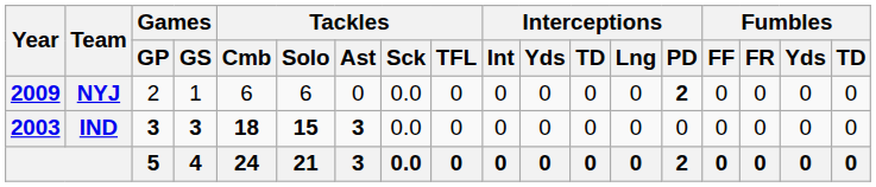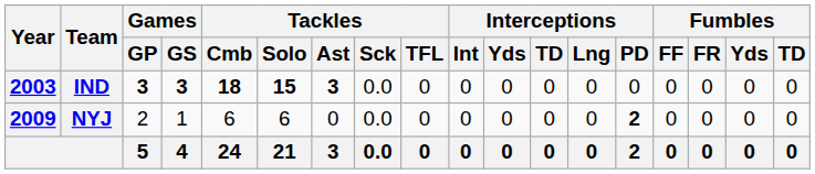 <table class="wikitable" style="text-align:center">
 <tr>
 <th rowspan="2">Year</th>
 <th rowspan="2">Team</th>
 <th colspan="2">Games</th>
 <th colspan="5">Tackles</th>
 <th colspan="5">Interceptions</th>
 <th colspan="4">Fumbles</th>
 </tr>
 <tr>
 <th>GP</th>
 <th>GS</th>
 <th>Cmb</th>
 <th>Solo</th>
 <th>Ast</th>
 <th>Sck</th>
 <th>TFL</th>
 <th>Int</th>
 <th>Yds</th>
 <th>TD</th>
 <th>Lng</th>
 <th>PD</th>
 <th>FF</th>
 <th>FR</th>
 <th>Yds</th>
 <th>TD</th>
 </tr>
 <tr>
+<th><a href='#'>2003</a></th>
+<th><a href='#'>IND</a></th>
+<td><strong>3</strong></td>
+<td><strong>3</strong></td>
+<td><strong>18</strong></td>
+<td><strong>15</strong></td>
+<td><strong>3</strong></td>
+<td>0.0</td>
+<td>0</td>
+<td>0</td>
+<td>0</td>
+<td>0</td>
+<td>0</td>
+<td>0</td>
+<td>0</td>
+<td>0</td>
+<td>0</td>
+<td>0</td>
+</tr>
+<tr>
 <th><a href='#'>2009</a></th>
 <th><a href='#'>NYJ</a></th>
 <td>2</td>
 <td>1</td>
 <td>6</td>
 <td>6</td>
 <td>0</td>
 <td>0.0</td>
 <td>0</td>
 <td>0</td>
 <td>0</td>
 <td>0</td>
 <td>0</td>
 <td><strong>2</strong></td>
-<td>0</td>
-<td>0</td>
-<td>0</td>
-<td>0</td>
-</tr>
-<tr>
-<th><a href='#'>2003</a></th>
-<th><a href='#'>IND</a></th>
-<td><strong>3</strong></td>
-<td><strong>3</strong></td>
-<td><strong>18</strong></td>
-<td><strong>15</strong></td>
-<td><strong>3</strong></td>
-<td>0.0</td>
-<td>0</td>
-<td>0</td>
-<td>0</td>
-<td>0</td>
-<td>0</td>
-<td>0</td>
 <td>0</td>
 <td>0</td>
 <td>0</td>
 <td>0</td>
 </tr>
 <tr>
 <th colspan="2"></th>
 <th>5</th>
 <th>4</th>
 <th>24</th>
 <th>21</th>
 <th>3</th>
 <th>0.0</th>
 <th>0</th>
 <th>0</th>
 <th>0</th>
 <th>0</th>
 <th>0</th>
 <th>2</th>
 <th>0</th>
 <th>0</th>
 <th>0</th>
 <th>0</th>
 </tr>
 </table>
